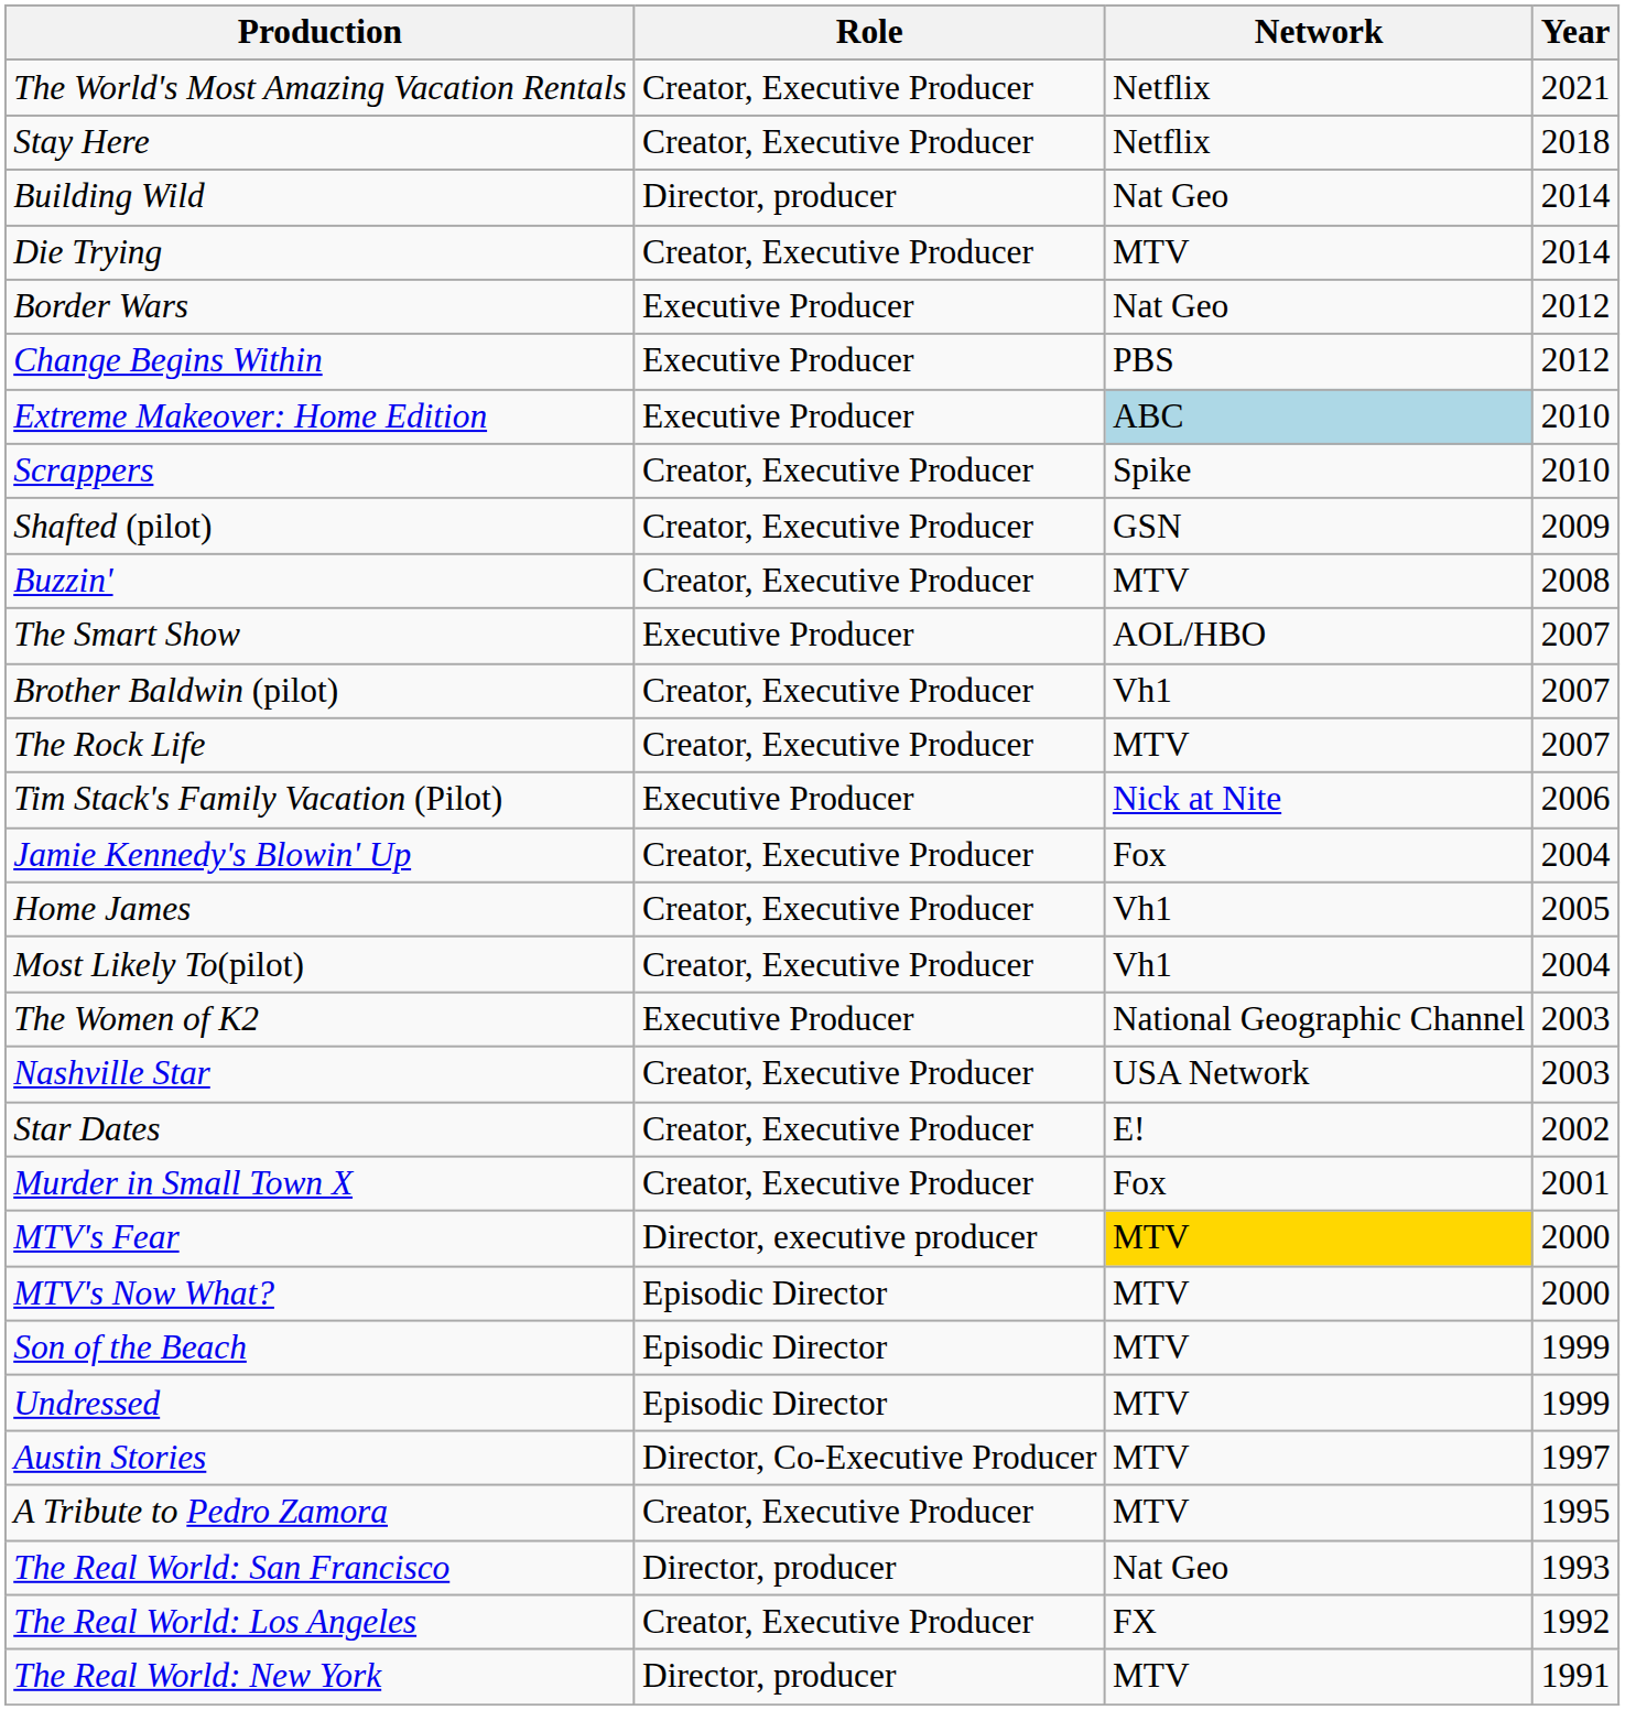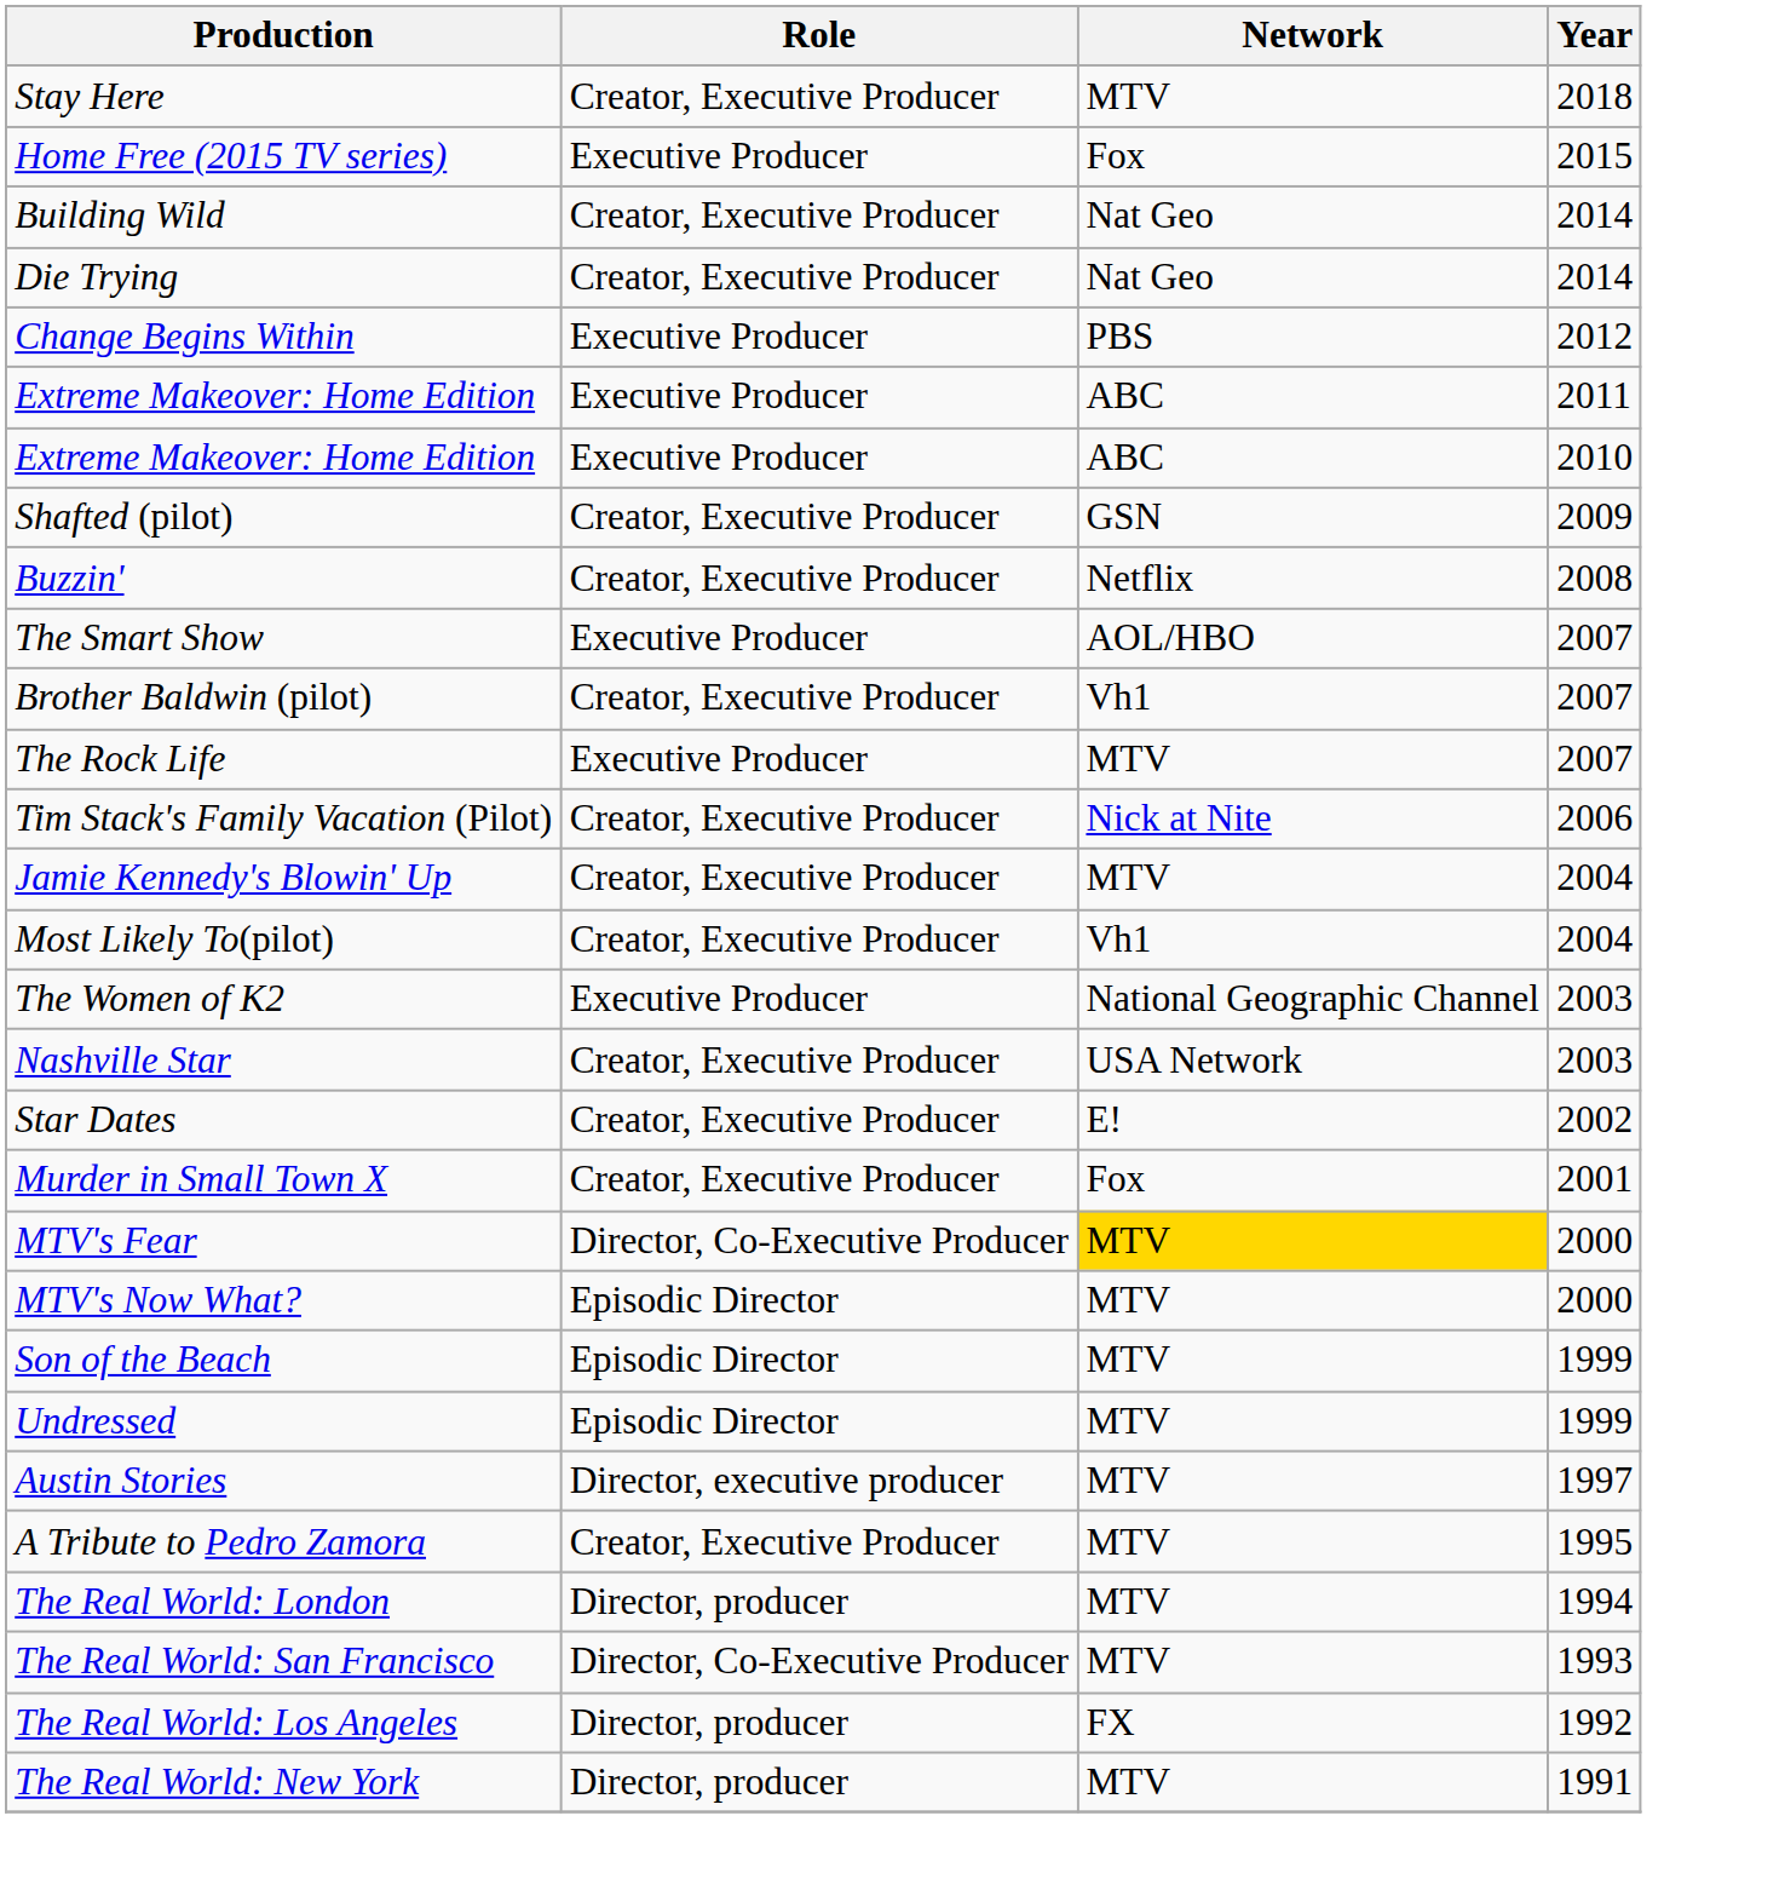 <table class="wikitable">
 <tr>
 <th>Production</th>
 <th>Role</th>
 <th>Network</th>
 <th>Year</th>
 </tr>
 <tr>
-<td><em>The World's Most Amazing Vacation Rentals</em></td>
-<td>Creator, Executive Producer</td>
-<td>Netflix</td>
-<td>2021</td>
-</tr>
-<tr>
 <td><em>Stay Here</em></td>
 <td>Creator, Executive Producer</td>
-<td>Netflix</td>
+<td>MTV</td>
 <td>2018</td>
 </tr>
 <tr>
+<td><em><a href='#'>Home Free (2015 TV series)</a></em></td>
+<td>Executive Producer</td>
+<td>Fox</td>
+<td>2015</td>
+</tr>
+<tr>
 <td><em>Building Wild</em></td>
-<td>Director, producer</td>
+<td>Creator, Executive Producer</td>
 <td>Nat Geo</td>
 <td>2014</td>
 </tr>
 <tr>
 <td><em>Die Trying</em></td>
 <td>Creator, Executive Producer</td>
-<td>MTV</td>
+<td>Nat Geo</td>
 <td>2014</td>
-</tr>
-<tr>
-<td><em>Border Wars</em></td>
-<td>Executive Producer</td>
-<td>Nat Geo</td>
-<td>2012</td>
 </tr>
 <tr>
 <td><em><a href='#'>Change Begins Within</a></em></td>
 <td>Executive Producer</td>
 <td>PBS</td>
 <td>2012</td>
 </tr>
 <tr>
 <td><em><a href='#'>Extreme Makeover: Home Edition</a></em></td>
 <td>Executive Producer</td>
-<td style="background: lightblue;">ABC</td>
-<td>2010</td>
+<td>ABC</td>
+<td>2011</td>
 </tr>
 <tr>
-<td><em><a href='#'>Scrappers</a></em></td>
-<td>Creator, Executive Producer</td>
-<td>Spike</td>
+<td><em><a href='#'>Extreme Makeover: Home Edition</a></em></td>
+<td>Executive Producer</td>
+<td>ABC</td>
 <td>2010</td>
 </tr>
 <tr>
 <td><em>Shafted</em> (pilot)</td>
 <td>Creator, Executive Producer</td>
 <td>GSN</td>
 <td>2009</td>
 </tr>
 <tr>
 <td><em><a href='#'>Buzzin'</a></em></td>
 <td>Creator, Executive Producer</td>
-<td>MTV</td>
+<td>Netflix</td>
 <td>2008</td>
 </tr>
 <tr>
 <td><em>The Smart Show</em></td>
 <td>Executive Producer</td>
 <td>AOL/HBO</td>
 <td>2007</td>
 </tr>
 <tr>
 <td><em>Brother Baldwin</em> (pilot)</td>
 <td>Creator, Executive Producer</td>
 <td>Vh1</td>
 <td>2007</td>
 </tr>
 <tr>
 <td><em>The Rock Life</em></td>
-<td>Creator, Executive Producer</td>
+<td>Executive Producer</td>
 <td>MTV</td>
 <td>2007</td>
 </tr>
 <tr>
 <td><em>Tim Stack's Family Vacation</em> (Pilot)</td>
-<td>Executive Producer</td>
+<td>Creator, Executive Producer</td>
 <td><a href='#'>Nick at Nite</a></td>
 <td>2006</td>
 </tr>
 <tr>
 <td><em><a href='#'>Jamie Kennedy's Blowin' Up</a></em></td>
 <td>Creator, Executive Producer</td>
-<td>Fox</td>
+<td>MTV</td>
 <td>2004</td>
-</tr>
-<tr>
-<td><em>Home James</em></td>
-<td>Creator, Executive Producer</td>
-<td>Vh1</td>
-<td>2005</td>
 </tr>
 <tr>
 <td><em>Most Likely To</em>(pilot)</td>
 <td>Creator, Executive Producer</td>
 <td>Vh1</td>
 <td>2004</td>
 </tr>
 <tr>
 <td><em>The Women of K2</em></td>
 <td>Executive Producer</td>
 <td>National Geographic Channel</td>
 <td>2003</td>
 </tr>
 <tr>
 <td><em><a href='#'>Nashville Star</a></em></td>
 <td>Creator, Executive Producer</td>
 <td>USA Network</td>
 <td>2003</td>
 </tr>
 <tr>
 <td><em>Star Dates</em></td>
 <td>Creator, Executive Producer</td>
 <td>E!</td>
 <td>2002</td>
 </tr>
 <tr>
 <td><em><a href='#'>Murder in Small Town X</a></em></td>
 <td>Creator, Executive Producer</td>
 <td>Fox</td>
 <td>2001</td>
 </tr>
 <tr>
 <td><em><a href='#'>MTV's Fear</a></em></td>
-<td>Director, executive producer</td>
+<td>Director, Co-Executive Producer</td>
 <td style="background: gold;">MTV</td>
 <td>2000</td>
 </tr>
 <tr>
 <td><em><a href='#'>MTV's Now What?</a></em></td>
 <td>Episodic Director</td>
 <td>MTV</td>
 <td>2000</td>
 </tr>
 <tr>
 <td><em><a href='#'>Son of the Beach</a></em></td>
 <td>Episodic Director</td>
 <td>MTV</td>
 <td>1999</td>
 </tr>
 <tr>
 <td><em><a href='#'>Undressed</a></em></td>
 <td>Episodic Director</td>
 <td>MTV</td>
 <td>1999</td>
 </tr>
 <tr>
 <td><em><a href='#'>Austin Stories</a></em></td>
-<td>Director, Co-Executive Producer</td>
+<td>Director, executive producer</td>
 <td>MTV</td>
 <td>1997</td>
 </tr>
 <tr>
 <td><em>A Tribute to <a href='#'>Pedro Zamora</a></em></td>
 <td>Creator, Executive Producer</td>
 <td>MTV</td>
 <td>1995</td>
 </tr>
 <tr>
+<td><em><a href='#'>The Real World: London</a></em></td>
+<td>Director, producer</td>
+<td>MTV</td>
+<td>1994</td>
+</tr>
+<tr>
 <td><em><a href='#'>The Real World: San Francisco</a></em></td>
-<td>Director, producer</td>
-<td>Nat Geo</td>
+<td>Director, Co-Executive Producer</td>
+<td>MTV</td>
 <td>1993</td>
 </tr>
 <tr>
 <td><em><a href='#'>The Real World: Los Angeles</a></em></td>
-<td>Creator, Executive Producer</td>
+<td>Director, producer</td>
 <td>FX</td>
 <td>1992</td>
 </tr>
 <tr>
 <td><em><a href='#'>The Real World: New York</a></em></td>
 <td>Director, producer</td>
 <td>MTV</td>
 <td>1991</td>
 </tr>
 <tr>
 </tr>
 </table>
